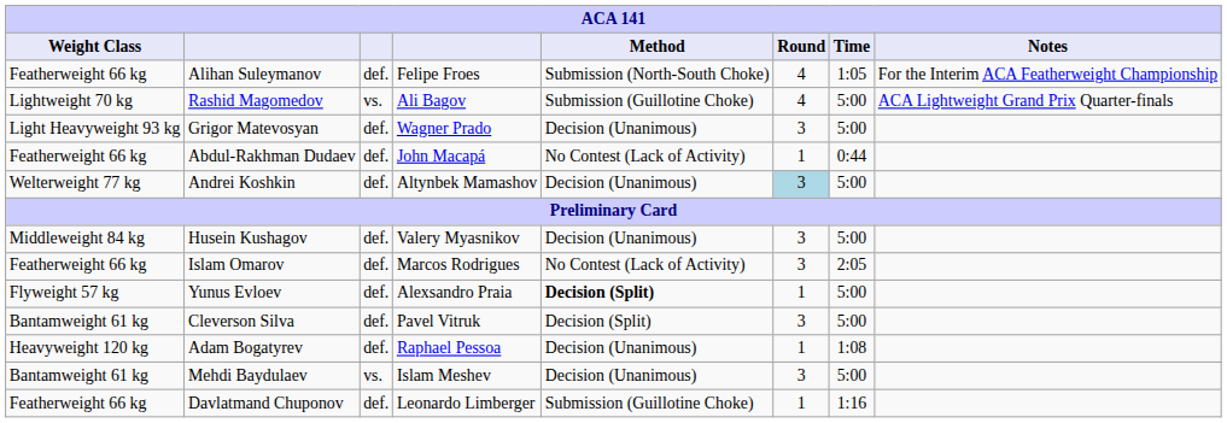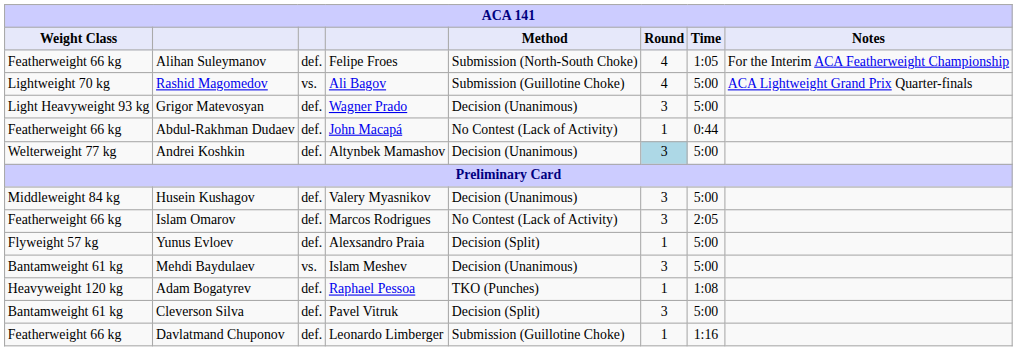 <table class="wikitable" style="font-size: 80%;">
 <tr>
 <th colspan="8" style="background-color: #ccf; color: #000080; text-align: center;"><strong>ACA 141</strong></th>
 </tr>
 <tr>
 <th colspan="1" style="background-color: #E6E8FA; color: #000000; text-align: center;">Weight Class</th>
 <th colspan="1" style="background-color: #E6E8FA; color: #000000; text-align: center;"></th>
 <th colspan="1" style="background-color: #E6E8FA; color: #000000; text-align: center;"></th>
 <th colspan="1" style="background-color: #E6E8FA; color: #000000; text-align: center;"></th>
 <th colspan="1" style="background-color: #E6E8FA; color: #000000; text-align: center;">Method</th>
 <th colspan="1" style="background-color: #E6E8FA; color: #000000; text-align: center;">Round</th>
 <th colspan="1" style="background-color: #E6E8FA; color: #000000; text-align: center;">Time</th>
 <th colspan="1" style="background-color: #E6E8FA; color: #000000; text-align: center;">Notes</th>
 </tr>
 <tr>
 <td>Featherweight 66 kg</td>
 <td> Alihan Suleymanov</td>
 <td>def.</td>
 <td> Felipe Froes</td>
 <td>Submission (North-South Choke)</td>
 <td align=center>4</td>
 <td align=center>1:05</td>
 <td>For the Interim <a href='#'>ACA Featherweight Championship</a></td>
 </tr>
 <tr>
 <td>Lightweight 70 kg</td>
 <td> <a href='#'>Rashid Magomedov</a></td>
 <td>vs.</td>
 <td> <a href='#'>Ali Bagov</a></td>
 <td>Submission (Guillotine Choke)</td>
 <td align=center>4</td>
 <td align=center>5:00</td>
 <td><a href='#'>ACA Lightweight Grand Prix</a> Quarter-finals</td>
 </tr>
 <tr>
 <td>Light Heavyweight 93 kg</td>
 <td> Grigor Matevosyan</td>
 <td>def.</td>
 <td> <a href='#'>Wagner Prado</a></td>
 <td>Decision (Unanimous)</td>
 <td align=center>3</td>
 <td align=center>5:00</td>
 <td></td>
 </tr>
 <tr>
 <td>Featherweight 66 kg</td>
 <td> Abdul-Rakhman Dudaev</td>
 <td>def.</td>
 <td> <a href='#'>John Macapá</a></td>
 <td>No Contest (Lack of Activity)</td>
 <td align=center>1</td>
 <td align=center>0:44</td>
 <td></td>
 </tr>
 <tr>
 <td>Welterweight 77 kg</td>
 <td> Andrei Koshkin</td>
 <td>def.</td>
 <td> Altynbek Mamashov</td>
 <td>Decision (Unanimous)</td>
 <td align=center style="background: lightblue;">3</td>
 <td align=center>5:00</td>
 <td></td>
 </tr>
 <tr>
 <th colspan="8" style="background-color: #ccf; color: #000080; text-align: center;"><strong>Preliminary Card</strong></th>
 </tr>
 <tr>
 <td>Middleweight 84 kg</td>
 <td> Husein Kushagov</td>
 <td>def.</td>
 <td> Valery Myasnikov</td>
 <td>Decision (Unanimous)</td>
 <td align=center>3</td>
 <td align=center>5:00</td>
 <td></td>
 </tr>
 <tr>
 <td>Featherweight 66 kg</td>
 <td> Islam Omarov</td>
 <td>def.</td>
 <td> Marcos Rodrigues</td>
 <td>No Contest (Lack of Activity)</td>
 <td align=center>3</td>
 <td align=center>2:05</td>
 <td></td>
 </tr>
 <tr>
 <td>Flyweight 57 kg</td>
 <td> Yunus Evloev</td>
 <td>def.</td>
 <td> Alexsandro Praia</td>
-<td><strong>Decision (Split)</strong></td>
+<td>Decision (Split)</td>
 <td align=center>1</td>
 <td align=center>5:00</td>
 <td></td>
 </tr>
 <tr>
 <td>Bantamweight 61 kg</td>
-<td> Cleverson Silva</td>
-<td>def.</td>
-<td> Pavel Vitruk</td>
-<td>Decision (Split)</td>
+<td> Mehdi Baydulaev</td>
+<td>vs.</td>
+<td> Islam Meshev</td>
+<td>Decision (Unanimous)</td>
 <td align=center>3</td>
 <td align=center>5:00</td>
 <td></td>
 </tr>
 <tr>
 <td>Heavyweight 120 kg</td>
 <td> Adam Bogatyrev</td>
 <td>def.</td>
 <td> <a href='#'>Raphael Pessoa</a></td>
-<td>Decision (Unanimous)</td>
+<td>TKO (Punches)</td>
 <td align=center>1</td>
 <td align=center>1:08</td>
 <td></td>
 </tr>
 <tr>
 <td>Bantamweight 61 kg</td>
-<td> Mehdi Baydulaev</td>
-<td>vs.</td>
-<td> Islam Meshev</td>
-<td>Decision (Unanimous)</td>
+<td> Cleverson Silva</td>
+<td>def.</td>
+<td> Pavel Vitruk</td>
+<td>Decision (Split)</td>
 <td align=center>3</td>
 <td align=center>5:00</td>
 <td></td>
 </tr>
 <tr>
 <td>Featherweight 66 kg</td>
 <td> Davlatmand Chuponov</td>
 <td>def.</td>
 <td> Leonardo Limberger</td>
 <td>Submission (Guillotine Choke)</td>
 <td align=center>1</td>
 <td align=center>1:16</td>
 <td></td>
 </tr>
 </table>
